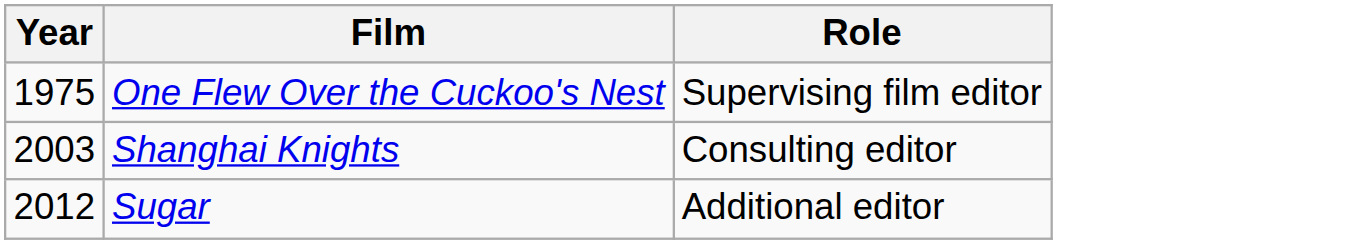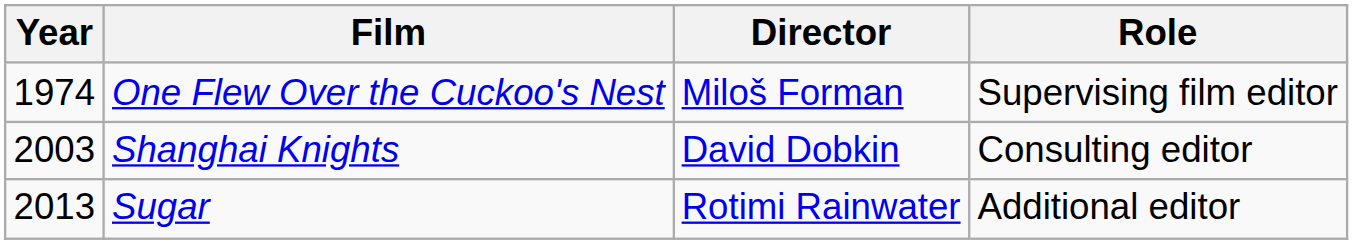 <table class="wikitable">
 <tr>
 <th>Year</th>
 <th>Film</th>
+<th>Director</th>
 <th>Role</th>
 </tr>
 <tr>
-<td>1975</td>
+<td>1974</td>
 <td><em><a href='#'>One Flew Over the Cuckoo's Nest</a></em></td>
+<td><a href='#'>Miloš Forman</a></td>
 <td>Supervising film editor</td>
 </tr>
 <tr>
 <td>2003</td>
 <td><em><a href='#'>Shanghai Knights</a></em></td>
+<td><a href='#'>David Dobkin</a></td>
 <td>Consulting editor</td>
 </tr>
 <tr>
-<td>2012</td>
+<td>2013</td>
 <td><em><a href='#'>Sugar</a></em></td>
+<td><a href='#'>Rotimi Rainwater</a></td>
 <td>Additional editor</td>
 </tr>
 </table>
